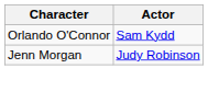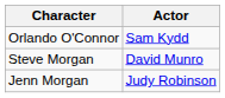 <table class="wikitable">
 <tr>
 <th>Character</th>
 <th>Actor</th>
 </tr>
 <tr>
 <td>Orlando O'Connor</td>
 <td><a href='#'>Sam Kydd</a></td>
 </tr>
 <tr>
+<td>Steve Morgan</td>
+<td><a href='#'>David Munro</a></td>
+</tr>
+<tr>
 <td>Jenn Morgan</td>
 <td><a href='#'>Judy Robinson</a></td>
 </tr>
 </table>
